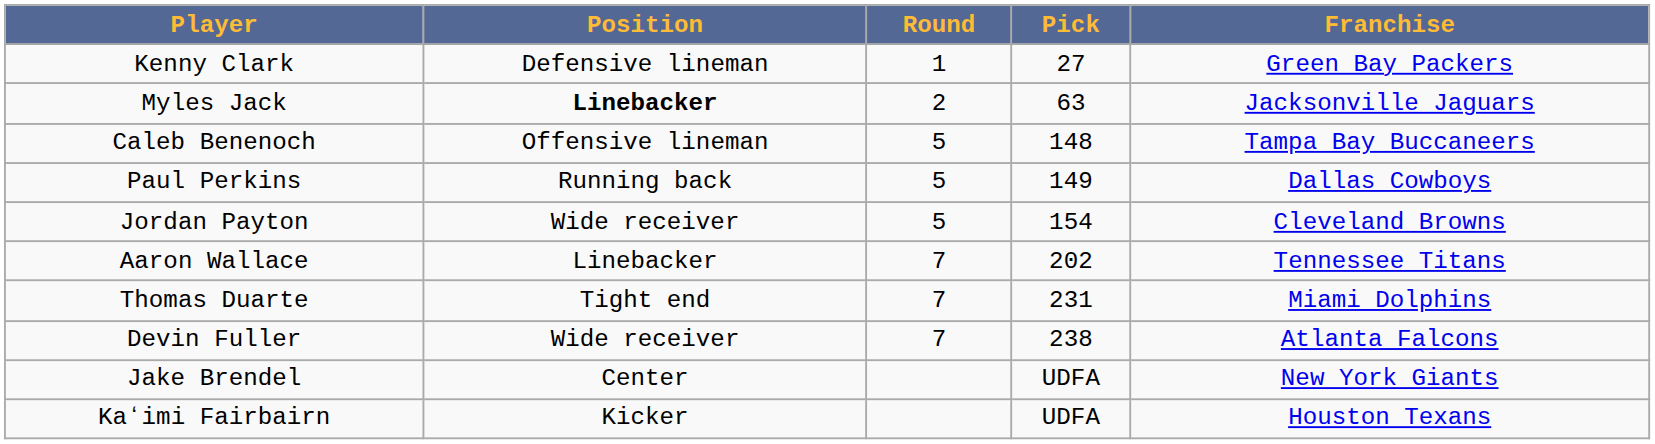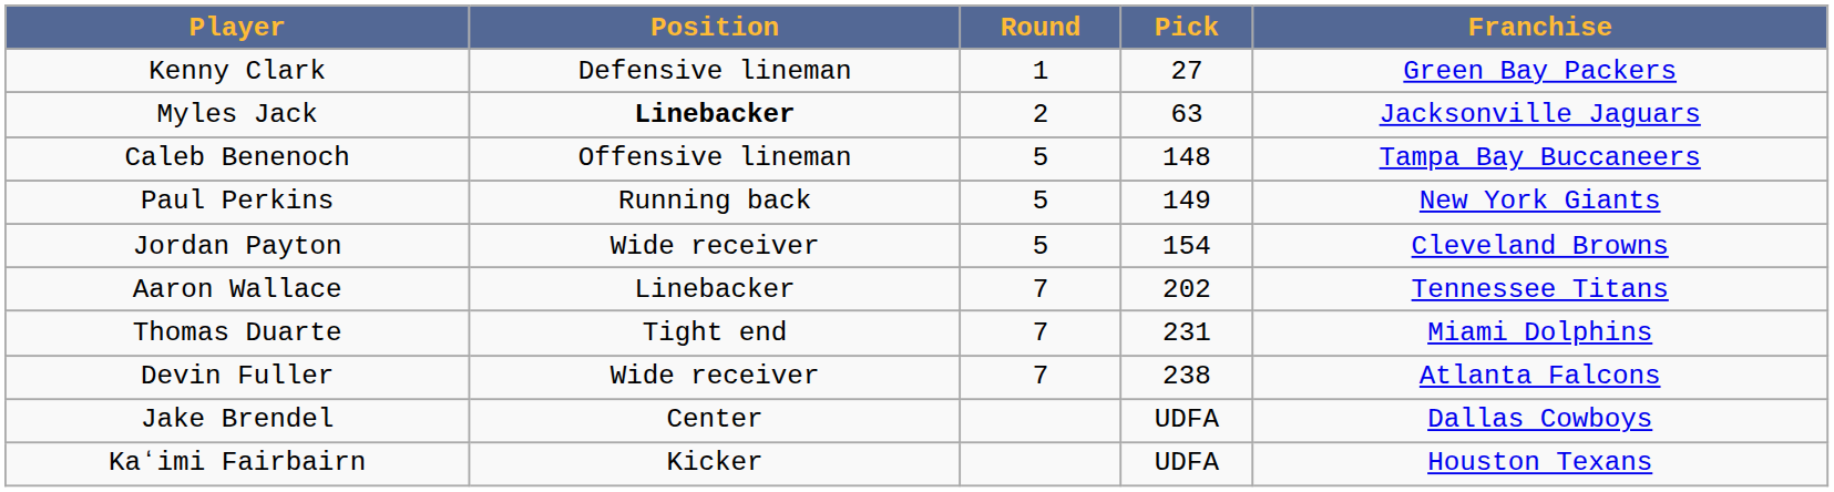 <table class="wikitable" width="70%" style="text-align:center">
 <tr style="background:#536895;color:#FEBB36;">
 <td><strong>Player</strong></td>
 <td><strong>Position</strong></td>
 <td><strong>Round</strong></td>
 <td><strong>Pick</strong></td>
 <td><strong>Franchise</strong></td>
 </tr>
 <tr>
 <td>Kenny Clark</td>
 <td>Defensive lineman</td>
 <td>1</td>
 <td>27</td>
 <td><a href='#'>Green Bay Packers</a></td>
 </tr>
 <tr>
 <td>Myles Jack</td>
 <td><strong>Linebacker</strong></td>
 <td>2</td>
 <td>63</td>
 <td><a href='#'>Jacksonville Jaguars</a></td>
 </tr>
 <tr>
 <td>Caleb Benenoch</td>
 <td>Offensive lineman</td>
 <td>5</td>
 <td>148</td>
 <td><a href='#'>Tampa Bay Buccaneers</a></td>
 </tr>
 <tr>
 <td>Paul Perkins</td>
 <td>Running back</td>
 <td>5</td>
 <td>149</td>
-<td><a href='#'>Dallas Cowboys</a></td>
+<td><a href='#'>New York Giants</a></td>
 </tr>
 <tr>
 <td>Jordan Payton</td>
 <td>Wide receiver</td>
 <td>5</td>
 <td>154</td>
 <td><a href='#'>Cleveland Browns</a></td>
 </tr>
 <tr>
 <td>Aaron Wallace</td>
 <td>Linebacker</td>
 <td>7</td>
 <td>202</td>
 <td><a href='#'>Tennessee Titans</a></td>
 </tr>
 <tr>
 <td>Thomas Duarte</td>
 <td>Tight end</td>
 <td>7</td>
 <td>231</td>
 <td><a href='#'>Miami Dolphins</a></td>
 </tr>
 <tr>
 <td>Devin Fuller</td>
 <td>Wide receiver</td>
 <td>7</td>
 <td>238</td>
 <td><a href='#'>Atlanta Falcons</a></td>
 </tr>
 <tr>
 <td>Jake Brendel</td>
 <td>Center</td>
 <td></td>
 <td>UDFA</td>
-<td><a href='#'>New York Giants</a></td>
+<td><a href='#'>Dallas Cowboys</a></td>
 </tr>
 <tr>
 <td>Kaʻimi Fairbairn</td>
 <td>Kicker</td>
 <td></td>
 <td>UDFA</td>
 <td><a href='#'>Houston Texans</a></td>
 </tr>
 </table>
